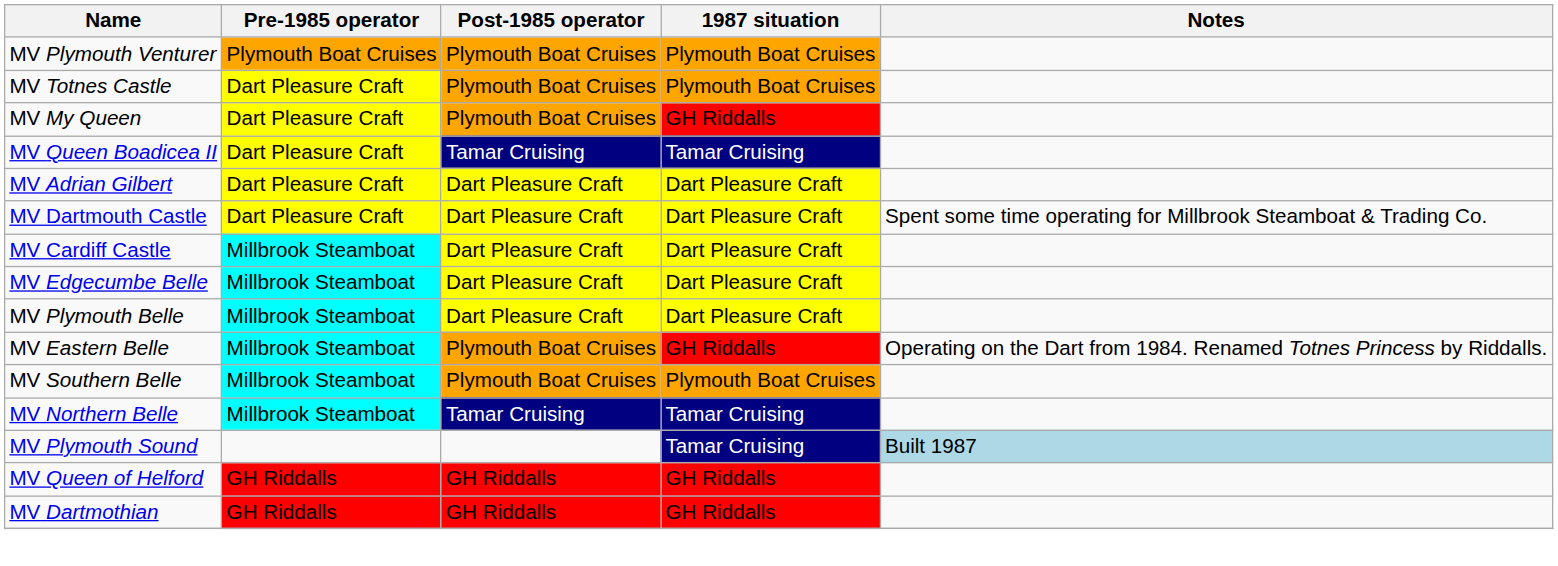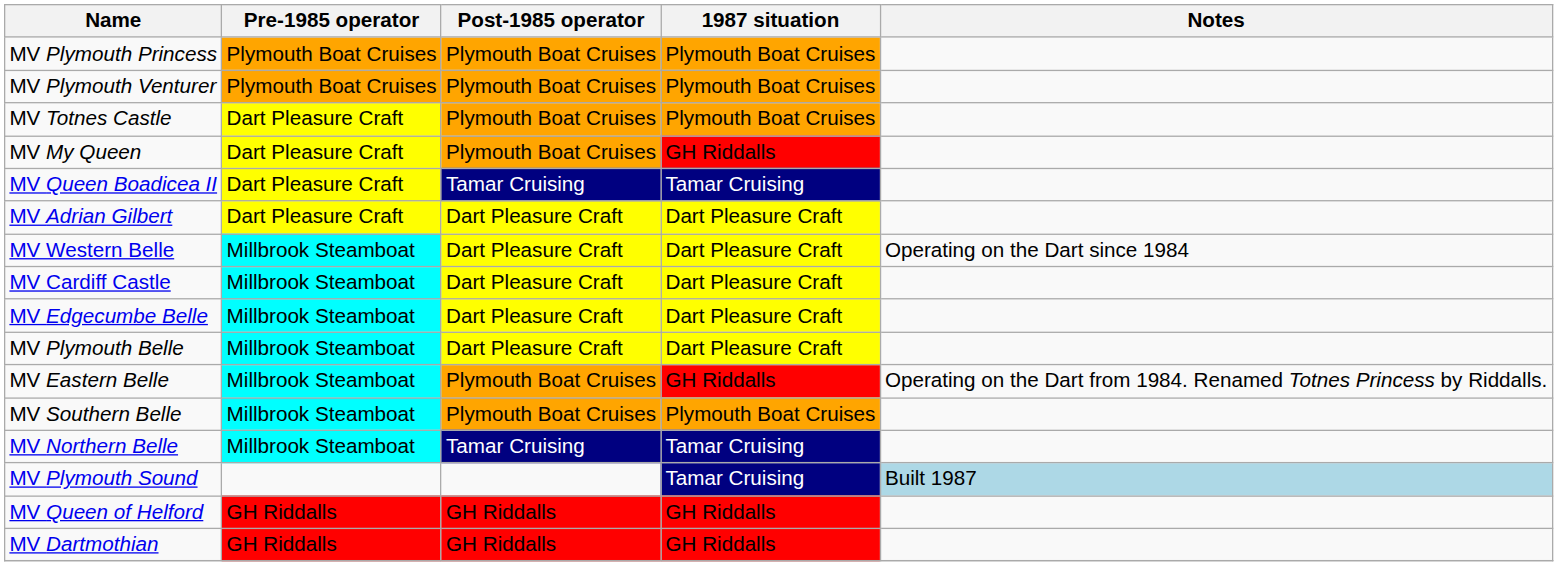 <table class="wikitable">
 <tr>
 <th>Name</th>
 <th>Pre-1985 operator</th>
 <th>Post-1985 operator</th>
 <th>1987 situation</th>
 <th>Notes</th>
+</tr>
+<tr>
+<td>MV <em>Plymouth Princess</em></td>
+<td style= "background:orange; color:black">Plymouth Boat Cruises</td>
+<td style= "background:orange; color:black">Plymouth Boat Cruises</td>
+<td style= "background:orange; color:black">Plymouth Boat Cruises</td>
+<td></td>
 </tr>
 <tr>
 <td>MV <em>Plymouth Venturer</em></td>
 <td style= "background:orange; color:black">Plymouth Boat Cruises</td>
 <td style= "background:orange; color:black">Plymouth Boat Cruises</td>
 <td style= "background:orange; color:black">Plymouth Boat Cruises</td>
 <td></td>
 </tr>
 <tr>
 <td>MV <em>Totnes Castle</em></td>
 <td style= "background:yellow; color:black">Dart Pleasure Craft</td>
 <td style= "background:orange; color:black">Plymouth Boat Cruises</td>
 <td style= "background:orange; color:black">Plymouth Boat Cruises</td>
 <td></td>
 </tr>
 <tr>
 <td>MV <em>My Queen</em></td>
 <td style= "background:yellow; color:black">Dart Pleasure Craft</td>
 <td style= "background:orange; color:black">Plymouth Boat Cruises</td>
 <td style= "background:red; color:black">GH Riddalls</td>
 <td></td>
 </tr>
 <tr>
 <td><a href='#'>MV <em>Queen Boadicea II</em></a></td>
 <td style= "background:yellow; color:black">Dart Pleasure Craft</td>
 <td style= "background:navy; color:white">Tamar Cruising</td>
 <td style= "background:navy; color:white">Tamar Cruising</td>
 <td></td>
 </tr>
 <tr>
 <td><a href='#'>MV <em>Adrian Gilbert</em></a></td>
 <td style= "background:yellow; color:black">Dart Pleasure Craft</td>
 <td style= "background:yellow; color:black">Dart Pleasure Craft</td>
 <td style= "background:yellow; color:black">Dart Pleasure Craft</td>
 <td></td>
 </tr>
 <tr>
-<td><a href='#'>MV Dartmouth Castle</a></td>
+<td><a href='#'>MV Western Belle</a></td>
+<td style= "background:Aqua; color:black">Millbrook Steamboat</td>
 <td style= "background:yellow; color:black">Dart Pleasure Craft</td>
 <td style= "background:yellow; color:black">Dart Pleasure Craft</td>
-<td style= "background:yellow; color:black">Dart Pleasure Craft</td>
-<td>Spent some time operating for Millbrook Steamboat & Trading Co.</td>
+<td>Operating on the Dart since 1984</td>
 </tr>
 <tr>
 <td><a href='#'>MV Cardiff Castle</a></td>
 <td style= "background:Aqua; color:black">Millbrook Steamboat</td>
 <td style= "background:yellow; color:black">Dart Pleasure Craft</td>
 <td style= "background:yellow; color:black">Dart Pleasure Craft</td>
 <td></td>
 </tr>
 <tr>
 <td><a href='#'>MV <em>Edgecumbe Belle</em></a></td>
 <td style= "background:Aqua; color:black">Millbrook Steamboat</td>
 <td style= "background:yellow; color:black">Dart Pleasure Craft</td>
 <td style= "background:yellow; color:black">Dart Pleasure Craft</td>
 <td></td>
 </tr>
 <tr>
 <td>MV <em>Plymouth Belle</em></td>
 <td style= "background:Aqua; color:black">Millbrook Steamboat</td>
 <td style= "background:yellow; color:black">Dart Pleasure Craft</td>
 <td style= "background:yellow; color:black">Dart Pleasure Craft</td>
 <td></td>
 </tr>
 <tr>
 <td>MV <em>Eastern Belle</em></td>
 <td style= "background:Aqua; color:black">Millbrook Steamboat</td>
 <td style= "background:orange; color:black">Plymouth Boat Cruises</td>
 <td style= "background:red; color:black">GH Riddalls</td>
 <td>Operating on the Dart from 1984. Renamed <em>Totnes Princess</em> by Riddalls.</td>
 </tr>
 <tr>
 <td>MV <em>Southern Belle</em></td>
 <td style= "background:Aqua; color:black">Millbrook Steamboat</td>
 <td style= "background:orange; color:black">Plymouth Boat Cruises</td>
 <td style= "background:orange; color:black">Plymouth Boat Cruises</td>
 <td></td>
 </tr>
 <tr>
 <td><a href='#'>MV <em>Northern Belle</em></a></td>
 <td style= "background:Aqua; color:black">Millbrook Steamboat</td>
 <td style= "background:navy; color:white">Tamar Cruising</td>
 <td style= "background:navy; color:white">Tamar Cruising</td>
 <td></td>
 </tr>
 <tr>
 <td><a href='#'>MV <em>Plymouth Sound</em></a></td>
 <td></td>
 <td></td>
 <td style= "background:navy; color:white">Tamar Cruising</td>
 <td style="background: lightblue;">Built 1987</td>
 </tr>
 <tr>
 <td><a href='#'>MV <em>Queen of Helford</em></a></td>
 <td style= "background:red; color:black">GH Riddalls</td>
 <td style= "background:red; color:black">GH Riddalls</td>
 <td style= "background:red; color:black">GH Riddalls</td>
 <td></td>
 </tr>
 <tr>
 <td><a href='#'>MV <em>Dartmothian</em></a></td>
 <td style= "background:red; color:black">GH Riddalls</td>
 <td style= "background:red; color:black">GH Riddalls</td>
 <td style= "background:red; color:black">GH Riddalls</td>
 <td></td>
 </tr>
 <tr>
 </tr>
 </table>
